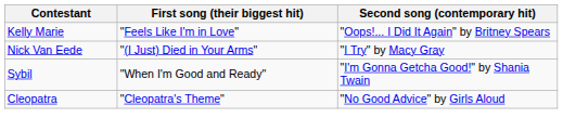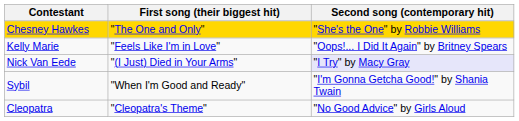 <table class="wikitable">
 <tr>
 <th style="width:150px;">Contestant</th>
 <th style="width:300px;">First song (their biggest hit)</th>
 <th style="width:300px;">Second song (contemporary hit)</th>
+</tr>
+<tr style="background:gold;">
+<td><a href='#'>Chesney Hawkes</a></td>
+<td>"<a href='#'>The One and Only</a>"</td>
+<td>"<a href='#'>She's the One</a>" by <a href='#'>Robbie Williams</a></td>
 </tr>
 <tr>
 <td><a href='#'>Kelly Marie</a></td>
 <td>"<a href='#'>Feels Like I'm in Love</a>"</td>
 <td>"<a href='#'>Oops!... I Did It Again</a>" by <a href='#'>Britney Spears</a></td>
 </tr>
 <tr>
 <td><a href='#'>Nick Van Eede</a></td>
 <td>"<a href='#'>(I Just) Died in Your Arms</a>"</td>
-<td>"<a href='#'>I Try</a>" by <a href='#'>Macy Gray</a></td>
+<td style="background: lavender;">"<a href='#'>I Try</a>" by <a href='#'>Macy Gray</a></td>
 </tr>
 <tr>
 <td><a href='#'>Sybil</a></td>
 <td>"When I'm Good and Ready"</td>
 <td>"<a href='#'>I'm Gonna Getcha Good!</a>" by <a href='#'>Shania Twain</a></td>
 </tr>
 <tr>
 <td><a href='#'>Cleopatra</a></td>
 <td>"<a href='#'>Cleopatra's Theme</a>"</td>
 <td>"<a href='#'>No Good Advice</a>" by <a href='#'>Girls Aloud</a></td>
 </tr>
 </table>
